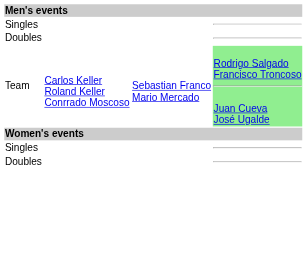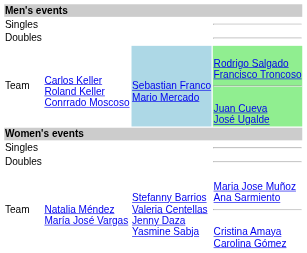 <table>
 <tr bgcolor="#cccccc">
 <td colspan=4><strong>Men's events</strong></td>
 </tr>
 <tr>
 <td>Singles</td>
 <td></td>
 <td></td>
 <td><hr></td>
 </tr>
 <tr>
 <td>Doubles</td>
 <td></td>
 <td></td>
 <td><hr></td>
 </tr>
 <tr>
 <td>Team</td>
 <td><br><a href='#'>Carlos Keller</a><br><a href='#'>Roland Keller</a><br><a href='#'>Conrrado Moscoso</a></td>
-<td><br><a href='#'>Sebastian Franco</a><br><a href='#'>Mario Mercado</a></td>
+<td style="background: lightblue;"><br><a href='#'>Sebastian Franco</a><br><a href='#'>Mario Mercado</a></td>
 <td style="background: lightgreen;"><br><a href='#'>Rodrigo Salgado</a><br><a href='#'>Francisco Troncoso</a><hr><br><a href='#'>Juan Cueva</a><br><a href='#'>José Ugalde</a></td>
 </tr>
 <tr bgcolor="#cccccc">
 <td colspan=4><strong>Women's events</strong></td>
 </tr>
 <tr>
 <td>Singles</td>
 <td></td>
 <td></td>
 <td><hr></td>
 </tr>
 <tr>
 <td>Doubles</td>
 <td></td>
 <td></td>
 <td><hr></td>
 </tr>
+<tr>
+<td>Team</td>
+<td><br><a href='#'>Natalia Méndez</a><br><a href='#'>María José Vargas</a></td>
+<td><br><a href='#'>Stefanny Barrios</a><br><a href='#'>Valeria Centellas</a><br><a href='#'>Jenny Daza</a><br><a href='#'>Yasmine Sabja</a></td>
+<td><br><a href='#'>Maria Jose Muñoz</a><br><a href='#'>Ana Sarmiento</a><hr><br><a href='#'>Cristina Amaya</a><br><a href='#'>Carolina Gómez</a></td>
+</tr>
 </table>
